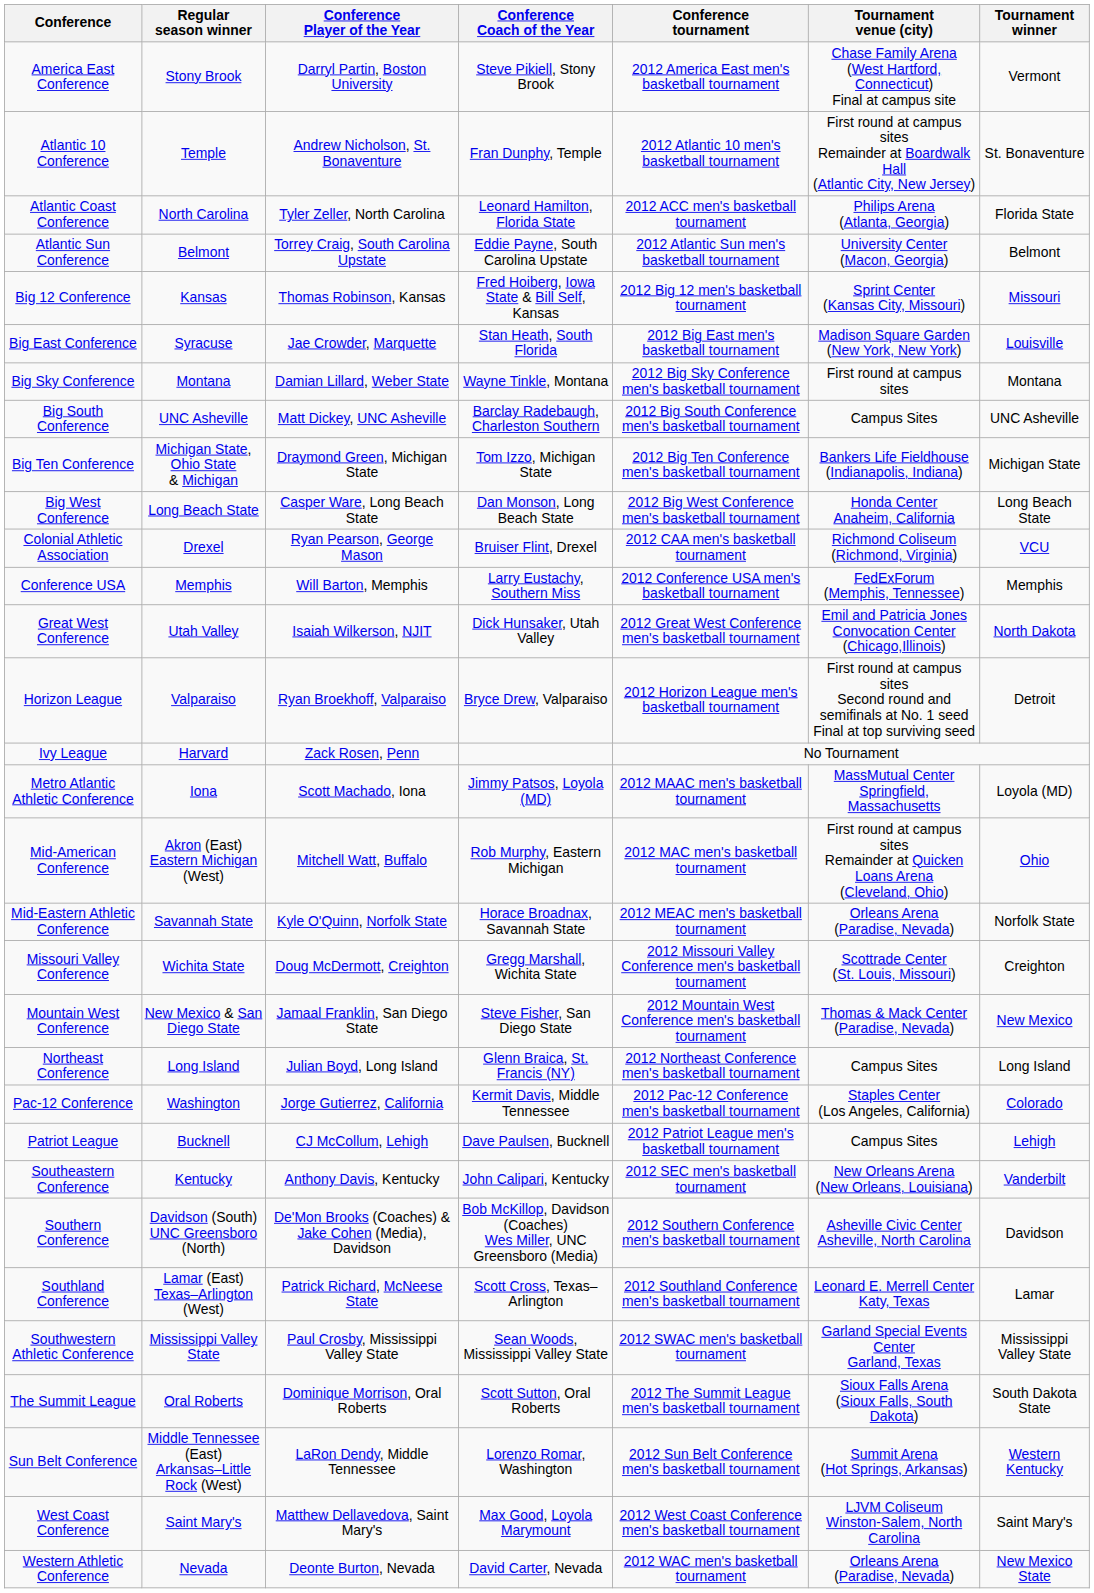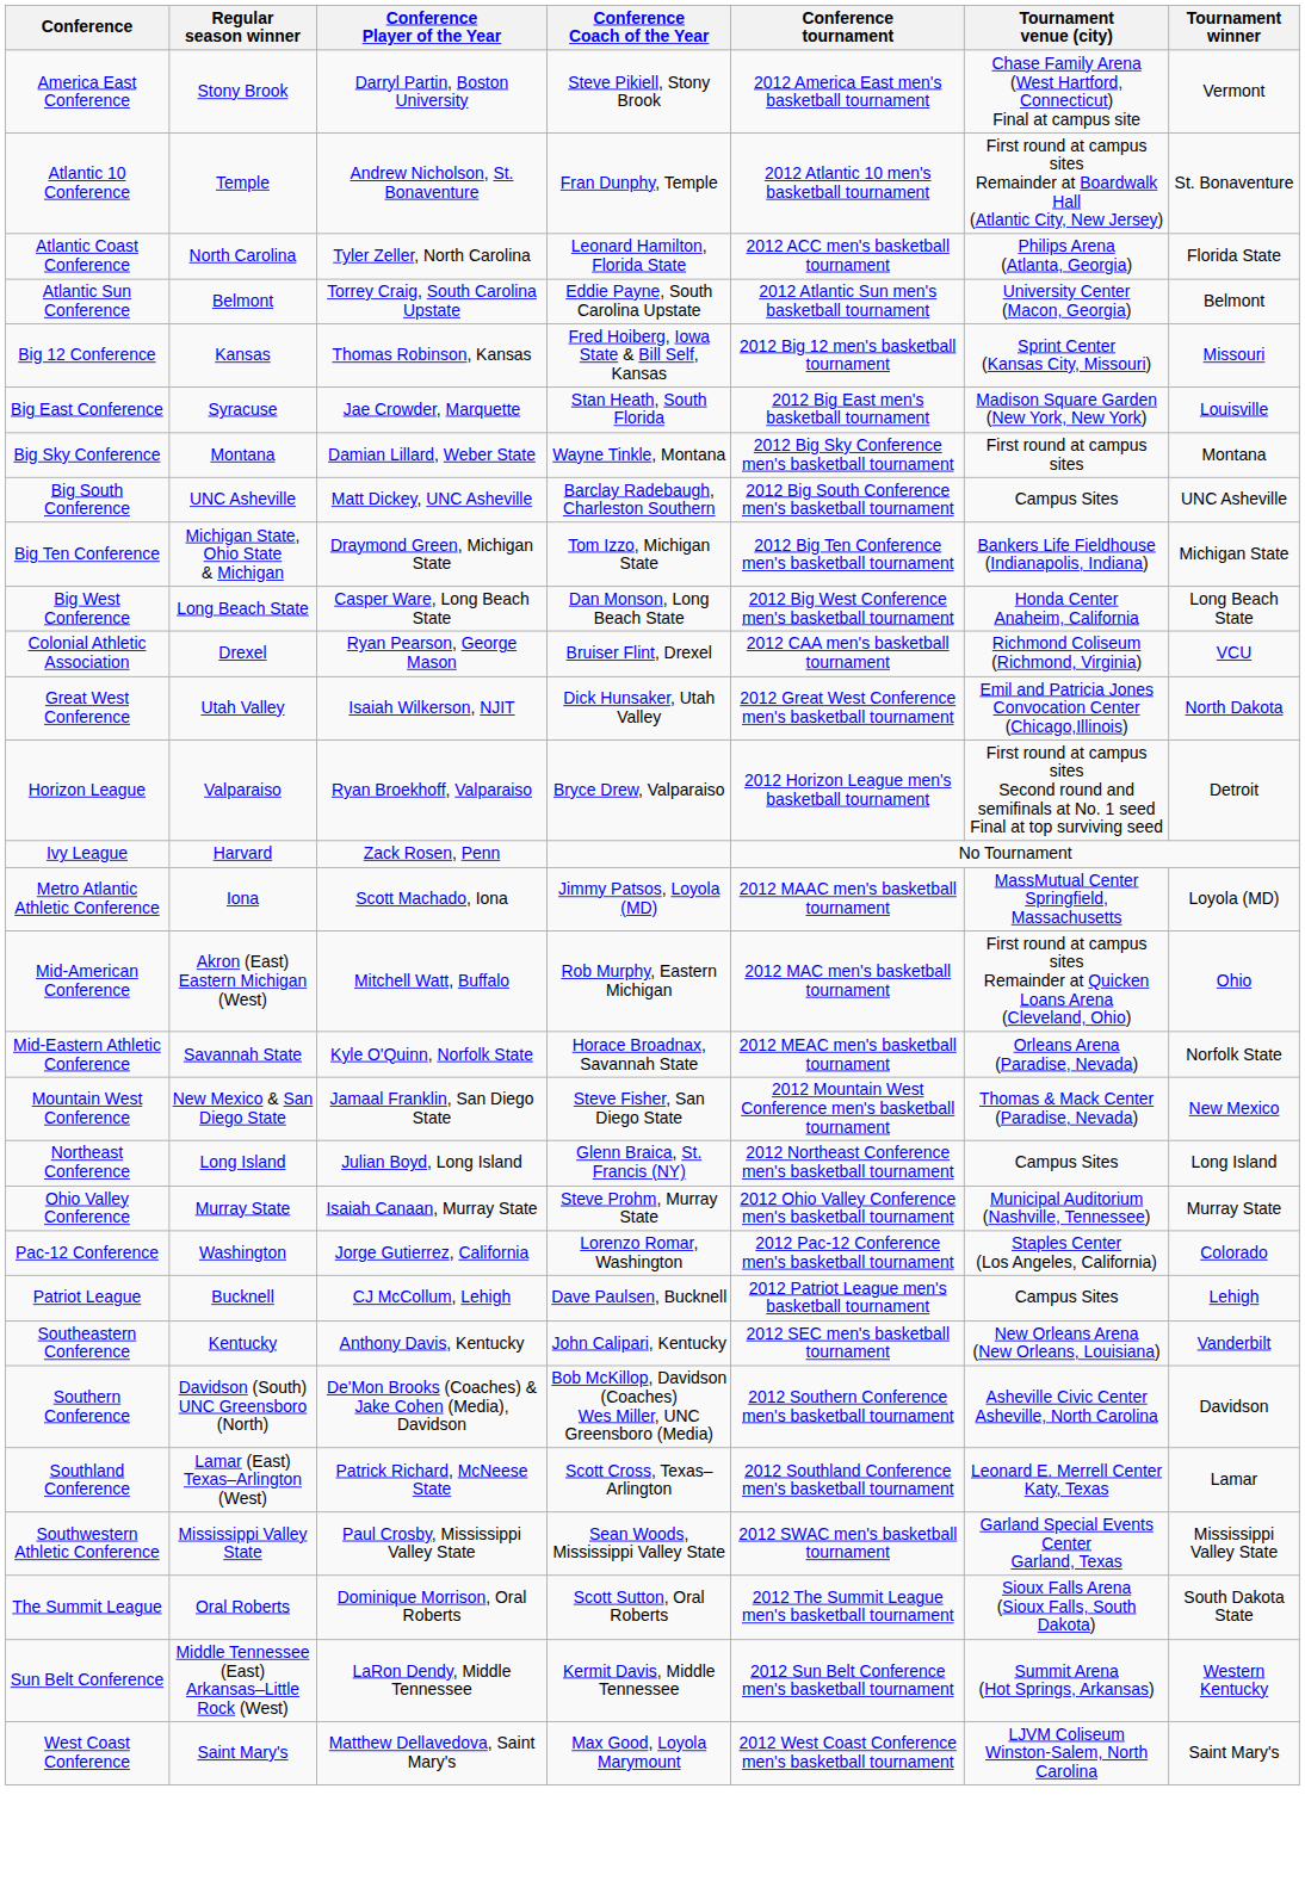 <table class="wikitable" style="text-align:center;">
 <tr>
 <th>Conference</th>
 <th>Regular<br>season winner</th>
 <th><a href='#'>Conference<br>Player of the Year</a></th>
 <th><a href='#'>Conference<br>Coach of the Year</a></th>
 <th>Conference<br>tournament</th>
 <th>Tournament<br>venue (city)</th>
 <th>Tournament<br>winner</th>
 </tr>
 <tr>
 <td><a href='#'>America East Conference</a></td>
 <td><a href='#'>Stony Brook</a></td>
 <td><a href='#'>Darryl Partin</a>, <a href='#'>Boston University</a></td>
 <td><a href='#'>Steve Pikiell</a>, Stony Brook</td>
 <td><a href='#'>2012 America East men's basketball tournament</a></td>
 <td><a href='#'>Chase Family Arena</a><br>(<a href='#'>West Hartford, Connecticut</a>)<br>Final at campus site</td>
 <td>Vermont</td>
 </tr>
 <tr>
 <td><a href='#'>Atlantic 10 Conference</a></td>
 <td><a href='#'>Temple</a></td>
 <td><a href='#'>Andrew Nicholson</a>, <a href='#'>St. Bonaventure</a></td>
 <td><a href='#'>Fran Dunphy</a>, Temple</td>
 <td><a href='#'>2012 Atlantic 10 men's basketball tournament</a></td>
 <td>First round at campus sites<br>Remainder at <a href='#'>Boardwalk Hall</a><br>(<a href='#'>Atlantic City, New Jersey</a>)</td>
 <td>St. Bonaventure</td>
 </tr>
 <tr>
 <td><a href='#'>Atlantic Coast Conference</a></td>
 <td><a href='#'>North Carolina</a></td>
 <td><a href='#'>Tyler Zeller</a>, North Carolina</td>
 <td><a href='#'>Leonard Hamilton</a>, <a href='#'>Florida State</a></td>
 <td><a href='#'>2012 ACC men's basketball tournament</a></td>
 <td><a href='#'>Philips Arena</a><br>(<a href='#'>Atlanta, Georgia</a>)</td>
 <td>Florida State</td>
 </tr>
 <tr>
 <td><a href='#'>Atlantic Sun Conference</a></td>
 <td><a href='#'>Belmont</a></td>
 <td><a href='#'>Torrey Craig</a>, <a href='#'>South Carolina Upstate</a></td>
 <td><a href='#'>Eddie Payne</a>, South Carolina Upstate</td>
 <td><a href='#'>2012 Atlantic Sun men's basketball tournament</a></td>
 <td><a href='#'>University Center</a><br>(<a href='#'>Macon, Georgia</a>)</td>
 <td>Belmont</td>
 </tr>
 <tr>
 <td><a href='#'>Big 12 Conference</a></td>
 <td><a href='#'>Kansas</a></td>
 <td><a href='#'>Thomas Robinson</a>, Kansas</td>
 <td><a href='#'>Fred Hoiberg</a>, <a href='#'>Iowa State</a> & <a href='#'>Bill Self</a>, Kansas</td>
 <td><a href='#'>2012 Big 12 men's basketball tournament</a></td>
 <td><a href='#'>Sprint Center</a><br>(<a href='#'>Kansas City, Missouri</a>)</td>
 <td><a href='#'>Missouri</a></td>
 </tr>
 <tr>
 <td><a href='#'>Big East Conference</a></td>
 <td><a href='#'>Syracuse</a></td>
 <td><a href='#'>Jae Crowder</a>, <a href='#'>Marquette</a></td>
 <td><a href='#'>Stan Heath</a>, <a href='#'>South Florida</a></td>
 <td><a href='#'>2012 Big East men's basketball tournament</a></td>
 <td><a href='#'>Madison Square Garden</a><br>(<a href='#'>New York, New York</a>)</td>
 <td><a href='#'>Louisville</a></td>
 </tr>
 <tr>
 <td><a href='#'>Big Sky Conference</a></td>
 <td><a href='#'>Montana</a></td>
 <td><a href='#'>Damian Lillard</a>, <a href='#'>Weber State</a></td>
 <td><a href='#'>Wayne Tinkle</a>, Montana</td>
 <td><a href='#'>2012 Big Sky Conference men's basketball tournament</a></td>
 <td>First round at campus sites</td>
 <td>Montana</td>
 </tr>
 <tr>
 <td><a href='#'>Big South Conference</a></td>
 <td><a href='#'>UNC Asheville</a></td>
 <td><a href='#'>Matt Dickey</a>, <a href='#'>UNC Asheville</a></td>
 <td><a href='#'>Barclay Radebaugh</a>, <a href='#'>Charleston Southern</a></td>
 <td><a href='#'>2012 Big South Conference men's basketball tournament</a></td>
 <td>Campus Sites</td>
 <td>UNC Asheville</td>
 </tr>
 <tr>
 <td><a href='#'>Big Ten Conference</a></td>
 <td><a href='#'>Michigan State</a>,<br><a href='#'>Ohio State</a><br>& <a href='#'>Michigan</a></td>
 <td><a href='#'>Draymond Green</a>, Michigan State</td>
 <td><a href='#'>Tom Izzo</a>, Michigan State</td>
 <td><a href='#'>2012 Big Ten Conference men's basketball tournament</a></td>
 <td><a href='#'>Bankers Life Fieldhouse</a><br>(<a href='#'>Indianapolis, Indiana</a>)</td>
 <td>Michigan State</td>
 </tr>
 <tr>
 <td><a href='#'>Big West Conference</a></td>
 <td><a href='#'>Long Beach State</a></td>
 <td><a href='#'>Casper Ware</a>, Long Beach State</td>
 <td><a href='#'>Dan Monson</a>, Long Beach State</td>
 <td><a href='#'>2012 Big West Conference men's basketball tournament</a></td>
 <td><a href='#'>Honda Center</a><br><a href='#'>Anaheim, California</a></td>
 <td>Long Beach State</td>
 </tr>
 <tr>
 <td><a href='#'>Colonial Athletic Association</a></td>
 <td><a href='#'>Drexel</a></td>
 <td><a href='#'>Ryan Pearson</a>, <a href='#'>George Mason</a></td>
 <td><a href='#'>Bruiser Flint</a>, Drexel</td>
 <td><a href='#'>2012 CAA men's basketball tournament</a></td>
 <td><a href='#'>Richmond Coliseum</a><br>(<a href='#'>Richmond, Virginia</a>)</td>
 <td><a href='#'>VCU</a></td>
 </tr>
 <tr>
-<td><a href='#'>Conference USA</a></td>
-<td><a href='#'>Memphis</a></td>
-<td><a href='#'>Will Barton</a>, Memphis</td>
-<td><a href='#'>Larry Eustachy</a>, <a href='#'>Southern Miss</a></td>
-<td><a href='#'>2012 Conference USA men's basketball tournament</a></td>
-<td><a href='#'>FedExForum</a><br>(<a href='#'>Memphis, Tennessee</a>)</td>
-<td>Memphis</td>
-</tr>
-<tr>
 <td><a href='#'>Great West Conference</a></td>
 <td><a href='#'>Utah Valley</a></td>
 <td><a href='#'>Isaiah Wilkerson</a>, <a href='#'>NJIT</a></td>
 <td><a href='#'>Dick Hunsaker</a>, Utah Valley</td>
 <td><a href='#'>2012 Great West Conference men's basketball tournament</a></td>
 <td><a href='#'>Emil and Patricia Jones Convocation Center</a><br>(<a href='#'>Chicago,Illinois</a>)</td>
 <td><a href='#'>North Dakota</a></td>
 </tr>
 <tr>
 <td><a href='#'>Horizon League</a></td>
 <td><a href='#'>Valparaiso</a></td>
 <td><a href='#'>Ryan Broekhoff</a>, <a href='#'>Valparaiso</a></td>
 <td><a href='#'>Bryce Drew</a>, Valparaiso</td>
 <td><a href='#'>2012 Horizon League men's basketball tournament</a></td>
 <td>First round at campus sites<br>Second round and semifinals at No. 1 seed<br>Final at top surviving seed</td>
 <td>Detroit</td>
 </tr>
 <tr>
 <td><a href='#'>Ivy League</a></td>
 <td><a href='#'>Harvard</a></td>
 <td><a href='#'>Zack Rosen</a>, <a href='#'>Penn</a></td>
 <td></td>
 <td colspan=3>No Tournament</td>
 </tr>
 <tr>
 <td><a href='#'>Metro Atlantic Athletic Conference</a></td>
 <td><a href='#'>Iona</a></td>
 <td><a href='#'>Scott Machado</a>, Iona</td>
 <td><a href='#'>Jimmy Patsos</a>, <a href='#'>Loyola (MD)</a></td>
 <td><a href='#'>2012 MAAC men's basketball tournament</a></td>
 <td><a href='#'>MassMutual Center</a><br><a href='#'>Springfield, Massachusetts</a></td>
 <td>Loyola (MD)</td>
 </tr>
 <tr>
 <td><a href='#'>Mid-American Conference</a></td>
 <td><a href='#'>Akron</a> (East)<br><a href='#'>Eastern Michigan</a> (West)</td>
 <td><a href='#'>Mitchell Watt</a>, <a href='#'>Buffalo</a></td>
 <td><a href='#'>Rob Murphy</a>, Eastern Michigan</td>
 <td><a href='#'>2012 MAC men's basketball tournament</a></td>
 <td>First round at campus sites<br>Remainder at <a href='#'>Quicken Loans Arena</a><br>(<a href='#'>Cleveland, Ohio</a>)</td>
 <td><a href='#'>Ohio</a></td>
 </tr>
 <tr>
 <td><a href='#'>Mid-Eastern Athletic Conference</a></td>
 <td><a href='#'>Savannah State</a></td>
 <td><a href='#'>Kyle O'Quinn</a>, <a href='#'>Norfolk State</a></td>
 <td><a href='#'>Horace Broadnax</a>, Savannah State</td>
 <td><a href='#'>2012 MEAC men's basketball tournament</a></td>
 <td><a href='#'>Orleans Arena</a><br>(<a href='#'>Paradise, Nevada</a>)</td>
 <td>Norfolk State</td>
 </tr>
 <tr>
-<td><a href='#'>Missouri Valley Conference</a></td>
-<td><a href='#'>Wichita State</a></td>
-<td><a href='#'>Doug McDermott</a>, <a href='#'>Creighton</a></td>
-<td><a href='#'>Gregg Marshall</a>, Wichita State</td>
-<td><a href='#'>2012 Missouri Valley Conference men's basketball tournament</a></td>
-<td><a href='#'>Scottrade Center</a><br>(<a href='#'>St. Louis, Missouri</a>)</td>
-<td>Creighton</td>
-</tr>
-<tr>
 <td><a href='#'>Mountain West Conference</a></td>
 <td><a href='#'>New Mexico</a> & <a href='#'>San Diego State</a></td>
 <td><a href='#'>Jamaal Franklin</a>, San Diego State</td>
 <td><a href='#'>Steve Fisher</a>, San Diego State</td>
 <td><a href='#'>2012 Mountain West Conference men's basketball tournament</a></td>
 <td><a href='#'>Thomas & Mack Center</a><br>(<a href='#'>Paradise, Nevada</a>)</td>
 <td><a href='#'>New Mexico</a></td>
 </tr>
 <tr>
 <td><a href='#'>Northeast Conference</a></td>
 <td><a href='#'>Long Island</a></td>
 <td><a href='#'>Julian Boyd</a>, Long Island</td>
 <td><a href='#'>Glenn Braica</a>, <a href='#'>St. Francis (NY)</a></td>
 <td><a href='#'>2012 Northeast Conference men's basketball tournament</a></td>
 <td>Campus Sites</td>
 <td>Long Island</td>
 </tr>
 <tr>
+<td><a href='#'>Ohio Valley Conference</a></td>
+<td><a href='#'>Murray State</a></td>
+<td><a href='#'>Isaiah Canaan</a>, Murray State</td>
+<td><a href='#'>Steve Prohm</a>, Murray State</td>
+<td><a href='#'>2012 Ohio Valley Conference men's basketball tournament</a></td>
+<td><a href='#'>Municipal Auditorium</a><br>(<a href='#'>Nashville, Tennessee</a>)</td>
+<td>Murray State</td>
+</tr>
+<tr>
 <td><a href='#'>Pac-12 Conference</a></td>
 <td><a href='#'>Washington</a></td>
 <td><a href='#'>Jorge Gutierrez</a>, <a href='#'>California</a></td>
-<td><a href='#'>Kermit Davis</a>, Middle Tennessee</td>
+<td><a href='#'>Lorenzo Romar</a>, Washington</td>
 <td><a href='#'>2012 Pac-12 Conference men's basketball tournament</a></td>
 <td><a href='#'>Staples Center</a><br>(Los Angeles, California)</td>
 <td><a href='#'>Colorado</a></td>
 </tr>
 <tr>
 <td><a href='#'>Patriot League</a></td>
 <td><a href='#'>Bucknell</a></td>
 <td><a href='#'>CJ McCollum</a>, <a href='#'>Lehigh</a></td>
 <td><a href='#'>Dave Paulsen</a>, Bucknell</td>
 <td><a href='#'>2012 Patriot League men's basketball tournament</a></td>
 <td>Campus Sites</td>
 <td><a href='#'>Lehigh</a></td>
 </tr>
 <tr>
 <td><a href='#'>Southeastern Conference</a></td>
 <td><a href='#'>Kentucky</a></td>
 <td><a href='#'>Anthony Davis</a>, Kentucky</td>
 <td><a href='#'>John Calipari</a>, Kentucky</td>
 <td><a href='#'>2012 SEC men's basketball tournament</a></td>
 <td><a href='#'>New Orleans Arena</a><br>(<a href='#'>New Orleans, Louisiana</a>)</td>
 <td><a href='#'>Vanderbilt</a></td>
 </tr>
 <tr>
 <td><a href='#'>Southern Conference</a></td>
 <td><a href='#'>Davidson</a> (South)<br><a href='#'>UNC Greensboro</a> (North)</td>
 <td><a href='#'>De'Mon Brooks</a> (Coaches) & <a href='#'>Jake Cohen</a> (Media), Davidson</td>
 <td><a href='#'>Bob McKillop</a>, Davidson (Coaches)<br><a href='#'>Wes Miller</a>, UNC Greensboro (Media)</td>
 <td><a href='#'>2012 Southern Conference men's basketball tournament</a></td>
 <td><a href='#'>Asheville Civic Center</a><br><a href='#'>Asheville, North Carolina</a></td>
 <td>Davidson</td>
 </tr>
 <tr>
 <td><a href='#'>Southland Conference</a></td>
 <td><a href='#'>Lamar</a> (East)<br><a href='#'>Texas–Arlington</a> (West)</td>
 <td><a href='#'>Patrick Richard</a>, <a href='#'>McNeese State</a></td>
 <td><a href='#'>Scott Cross</a>, Texas–Arlington</td>
 <td><a href='#'>2012 Southland Conference men's basketball tournament</a></td>
 <td><a href='#'>Leonard E. Merrell Center</a><br><a href='#'>Katy, Texas</a></td>
 <td>Lamar</td>
 </tr>
 <tr>
 <td><a href='#'>Southwestern Athletic Conference</a></td>
 <td><a href='#'>Mississippi Valley State</a></td>
 <td><a href='#'>Paul Crosby</a>, Mississippi Valley State</td>
 <td><a href='#'>Sean Woods</a>, Mississippi Valley State</td>
 <td><a href='#'>2012 SWAC men's basketball tournament</a></td>
 <td><a href='#'>Garland Special Events Center</a><br><a href='#'>Garland, Texas</a></td>
 <td>Mississippi Valley State</td>
 </tr>
 <tr>
 <td><a href='#'>The Summit League</a></td>
 <td><a href='#'>Oral Roberts</a></td>
 <td><a href='#'>Dominique Morrison</a>, Oral Roberts</td>
 <td><a href='#'>Scott Sutton</a>, Oral Roberts</td>
 <td><a href='#'>2012 The Summit League men's basketball tournament</a></td>
 <td><a href='#'>Sioux Falls Arena</a><br>(<a href='#'>Sioux Falls, South Dakota</a>)</td>
 <td>South Dakota State</td>
 </tr>
 <tr>
 <td><a href='#'>Sun Belt Conference</a></td>
 <td><a href='#'>Middle Tennessee</a> (East)<br><a href='#'>Arkansas–Little Rock</a> (West)</td>
 <td><a href='#'>LaRon Dendy</a>, Middle Tennessee</td>
-<td><a href='#'>Lorenzo Romar</a>, Washington</td>
+<td><a href='#'>Kermit Davis</a>, Middle Tennessee</td>
 <td><a href='#'>2012 Sun Belt Conference men's basketball tournament</a></td>
 <td><a href='#'>Summit Arena</a><br>(<a href='#'>Hot Springs, Arkansas</a>)</td>
 <td><a href='#'>Western Kentucky</a></td>
 </tr>
 <tr>
 <td><a href='#'>West Coast Conference</a></td>
 <td><a href='#'>Saint Mary's</a></td>
 <td><a href='#'>Matthew Dellavedova</a>, Saint Mary's</td>
 <td><a href='#'>Max Good</a>, <a href='#'>Loyola Marymount</a></td>
 <td><a href='#'>2012 West Coast Conference men's basketball tournament</a></td>
 <td><a href='#'>LJVM Coliseum</a><br><a href='#'>Winston-Salem, North Carolina</a></td>
 <td>Saint Mary's</td>
 </tr>
-<tr>
-<td><a href='#'>Western Athletic Conference</a></td>
-<td><a href='#'>Nevada</a></td>
-<td><a href='#'>Deonte Burton</a>, Nevada</td>
-<td><a href='#'>David Carter</a>, Nevada</td>
-<td><a href='#'>2012 WAC men's basketball tournament</a></td>
-<td><a href='#'>Orleans Arena</a><br>(<a href='#'>Paradise, Nevada</a>)</td>
-<td><a href='#'>New Mexico State</a></td>
-</tr>
 </table>
